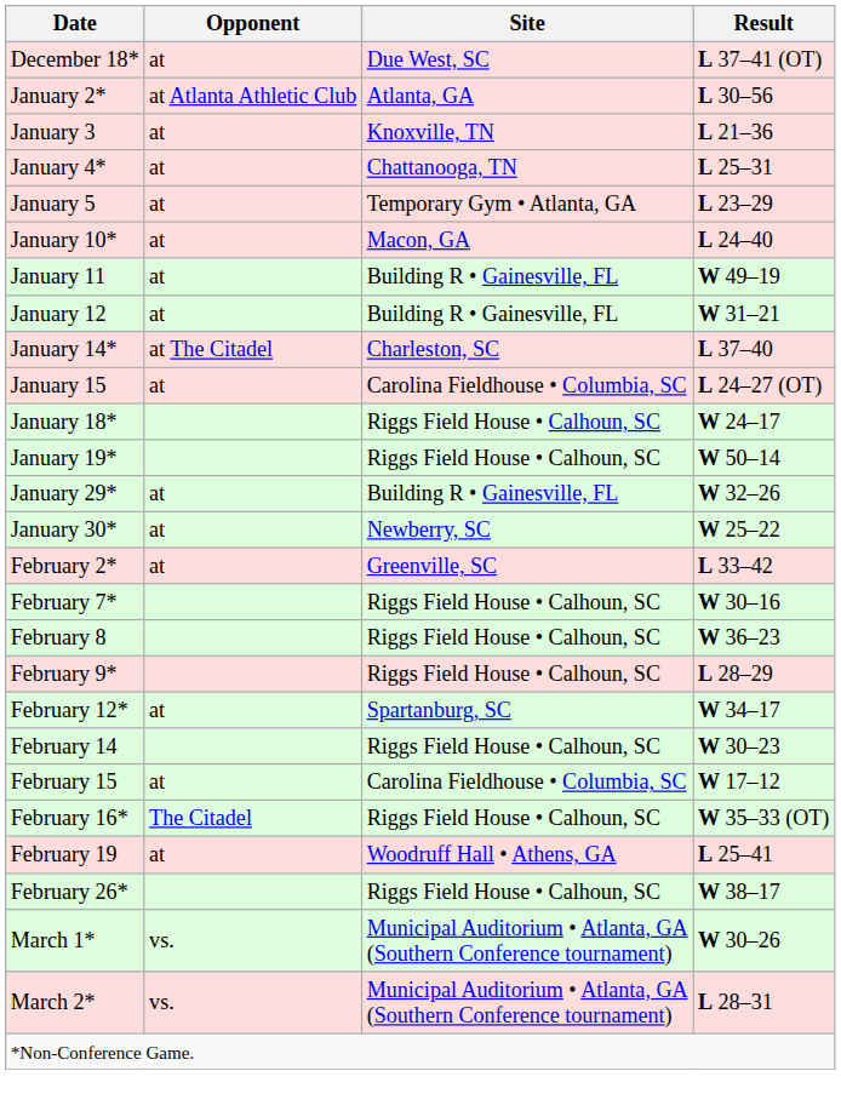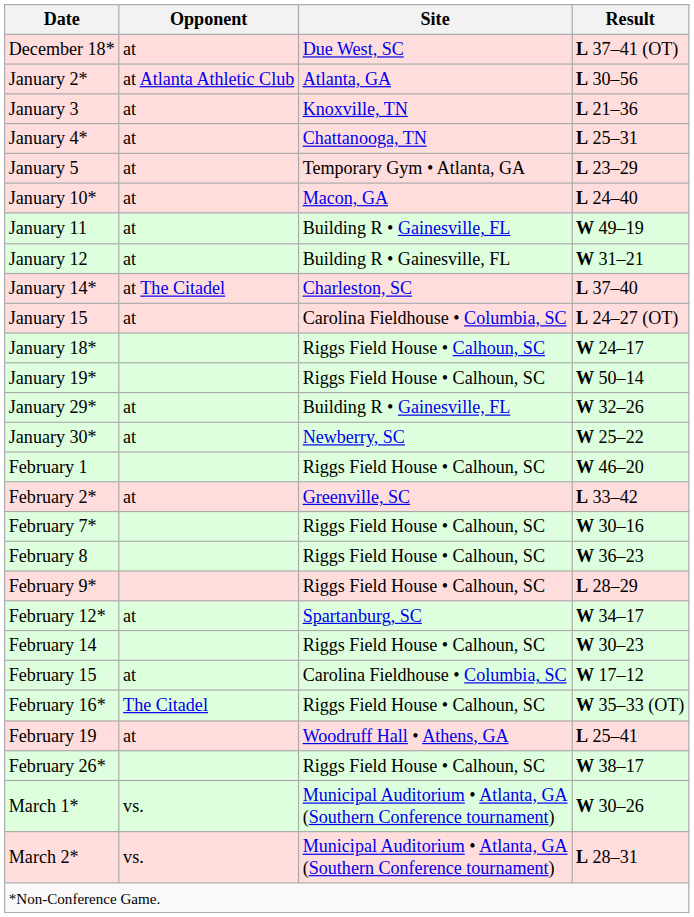 <table class="wikitable" style="font-size:95%;">
 <tr>
 <th>Date</th>
 <th>Opponent</th>
 <th>Site</th>
 <th>Result</th>
 </tr>
 <tr style="background: #ffdddd;">
 <td>December 18*</td>
 <td>at </td>
 <td><a href='#'>Due West, SC</a></td>
 <td><strong>L</strong> 37–41 (OT)</td>
 </tr>
 <tr style="background: #ffdddd;">
 <td>January 2*</td>
 <td>at <a href='#'>Atlanta Athletic Club</a></td>
 <td><a href='#'>Atlanta, GA</a></td>
 <td><strong>L</strong> 30–56</td>
 </tr>
 <tr style="background: #ffdddd;">
 <td>January 3</td>
 <td>at </td>
 <td><a href='#'>Knoxville, TN</a></td>
 <td><strong>L</strong> 21–36</td>
 </tr>
 <tr style="background: #ffdddd;">
 <td>January 4*</td>
 <td>at </td>
 <td><a href='#'>Chattanooga, TN</a></td>
 <td><strong>L</strong> 25–31</td>
 </tr>
 <tr style="background: #ffdddd;">
 <td>January 5</td>
 <td>at </td>
 <td>Temporary Gym • Atlanta, GA</td>
 <td><strong>L</strong> 23–29</td>
 </tr>
 <tr style="background: #ffdddd;">
 <td>January 10*</td>
 <td>at </td>
 <td><a href='#'>Macon, GA</a></td>
 <td><strong>L</strong> 24–40</td>
 </tr>
 <tr style="background: #ddffdd;">
 <td>January 11</td>
 <td>at </td>
 <td>Building R • <a href='#'>Gainesville, FL</a></td>
 <td><strong>W</strong> 49–19</td>
 </tr>
 <tr style="background: #ddffdd;">
 <td>January 12</td>
 <td>at </td>
 <td>Building R • Gainesville, FL</td>
 <td><strong>W</strong> 31–21</td>
 </tr>
 <tr style="background: #ffdddd;">
 <td>January 14*</td>
 <td>at <a href='#'>The Citadel</a></td>
 <td><a href='#'>Charleston, SC</a></td>
 <td><strong>L</strong> 37–40</td>
 </tr>
 <tr style="background: #ffdddd;">
 <td>January 15</td>
 <td>at </td>
 <td>Carolina Fieldhouse • <a href='#'>Columbia, SC</a></td>
 <td><strong>L</strong> 24–27 (OT)</td>
 </tr>
 <tr style="background: #ddffdd;">
 <td>January 18*</td>
 <td></td>
 <td>Riggs Field House • <a href='#'>Calhoun, SC</a></td>
 <td><strong>W</strong> 24–17</td>
 </tr>
 <tr style="background: #ddffdd;">
 <td>January 19*</td>
 <td></td>
 <td>Riggs Field House • Calhoun, SC</td>
 <td><strong>W</strong> 50–14</td>
 </tr>
 <tr style="background: #ddffdd;">
 <td>January 29*</td>
 <td>at </td>
 <td>Building R • <a href='#'>Gainesville, FL</a></td>
 <td><strong>W</strong> 32–26</td>
 </tr>
 <tr style="background: #ddffdd;">
 <td>January 30*</td>
 <td>at </td>
 <td><a href='#'>Newberry, SC</a></td>
 <td><strong>W</strong> 25–22</td>
 </tr>
+<tr style="background: #ddffdd;">
+<td>February 1</td>
+<td></td>
+<td>Riggs Field House • Calhoun, SC</td>
+<td><strong>W</strong> 46–20</td>
+</tr>
 <tr style="background: #ffdddd;">
 <td>February 2*</td>
 <td>at </td>
 <td><a href='#'>Greenville, SC</a></td>
 <td><strong>L</strong> 33–42</td>
 </tr>
 <tr style="background: #ddffdd;">
 <td>February 7*</td>
 <td></td>
 <td>Riggs Field House • Calhoun, SC</td>
 <td><strong>W</strong> 30–16</td>
 </tr>
 <tr style="background: #ddffdd;">
 <td>February 8</td>
 <td></td>
 <td>Riggs Field House • Calhoun, SC</td>
 <td><strong>W</strong> 36–23</td>
 </tr>
 <tr style="background: #ffdddd;">
 <td>February 9*</td>
 <td></td>
 <td>Riggs Field House • Calhoun, SC</td>
 <td><strong>L</strong> 28–29</td>
 </tr>
 <tr style="background: #ddffdd;">
 <td>February 12*</td>
 <td>at </td>
 <td><a href='#'>Spartanburg, SC</a></td>
 <td><strong>W</strong> 34–17</td>
 </tr>
 <tr style="background: #ddffdd;">
 <td>February 14</td>
 <td></td>
 <td>Riggs Field House • Calhoun, SC</td>
 <td><strong>W</strong> 30–23</td>
 </tr>
 <tr style="background: #ddffdd;">
 <td>February 15</td>
 <td>at </td>
 <td>Carolina Fieldhouse • <a href='#'>Columbia, SC</a></td>
 <td><strong>W</strong> 17–12</td>
 </tr>
 <tr style="background: #ddffdd;">
 <td>February 16*</td>
 <td><a href='#'>The Citadel</a></td>
 <td>Riggs Field House • Calhoun, SC</td>
 <td><strong>W</strong> 35–33 (OT)</td>
 </tr>
 <tr style="background: #ffdddd;">
 <td>February 19</td>
 <td>at </td>
 <td><a href='#'>Woodruff Hall</a> • <a href='#'>Athens, GA</a></td>
 <td><strong>L</strong> 25–41</td>
 </tr>
 <tr style="background: #ddffdd;">
 <td>February 26*</td>
 <td></td>
 <td>Riggs Field House • Calhoun, SC</td>
 <td><strong>W</strong> 38–17</td>
 </tr>
 <tr style="background: #ddffdd;">
 <td>March 1*</td>
 <td>vs. </td>
 <td><a href='#'>Municipal Auditorium</a> • <a href='#'>Atlanta, GA</a><br>(<a href='#'>Southern Conference tournament</a>)</td>
 <td><strong>W</strong> 30–26</td>
 </tr>
 <tr style="background: #ffdddd;">
 <td>March 2*</td>
 <td>vs. </td>
 <td><a href='#'>Municipal Auditorium</a> • <a href='#'>Atlanta, GA</a><br>(<a href='#'>Southern Conference tournament</a>)</td>
 <td><strong>L</strong> 28–31</td>
 </tr>
 <tr style="background:#f9f9f9;">
 <td colspan=4><small>*Non-Conference Game.</small></td>
 </tr>
 </table>
